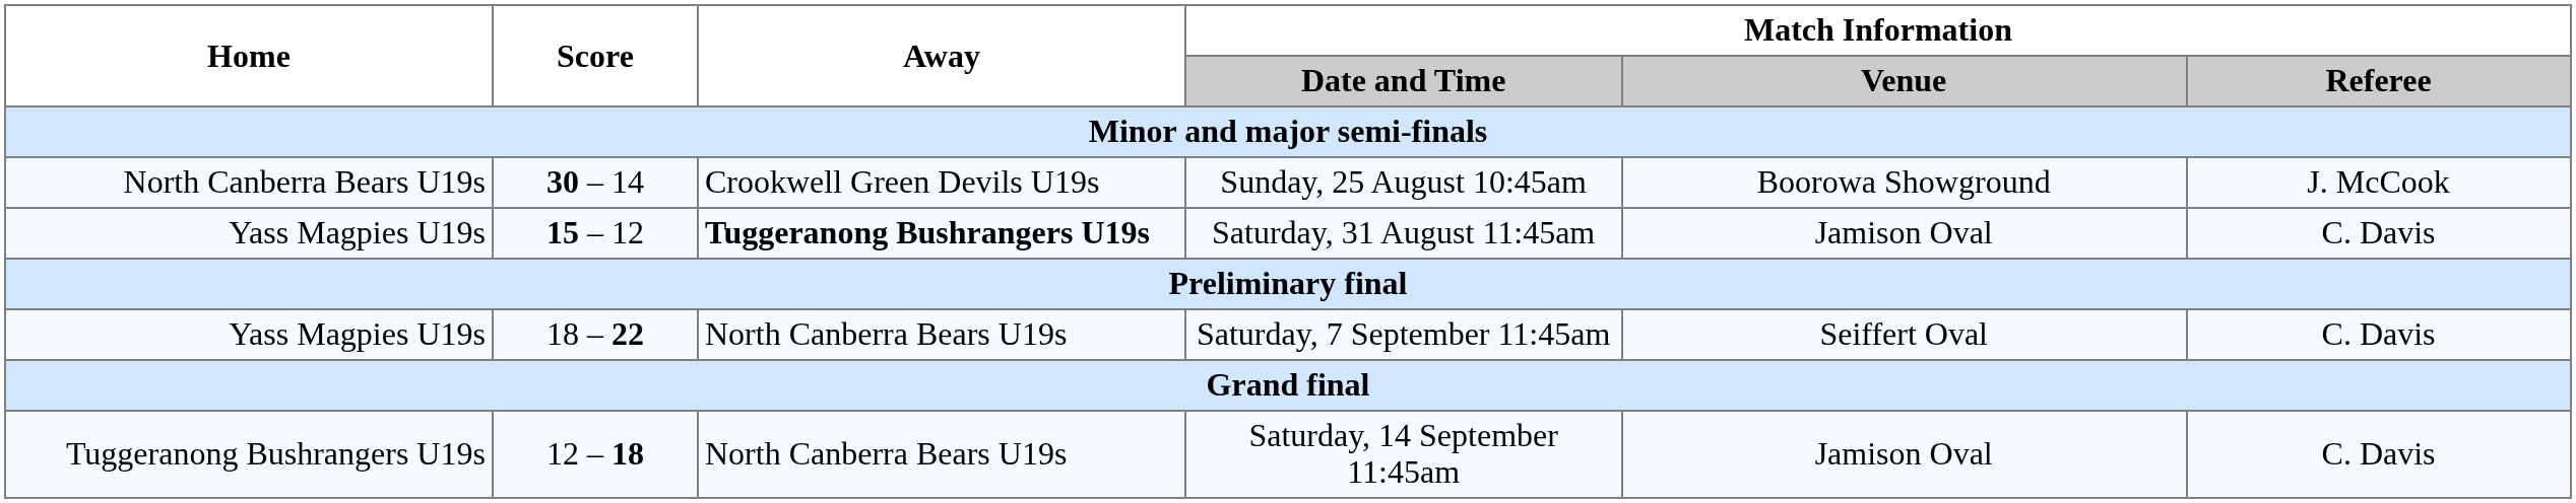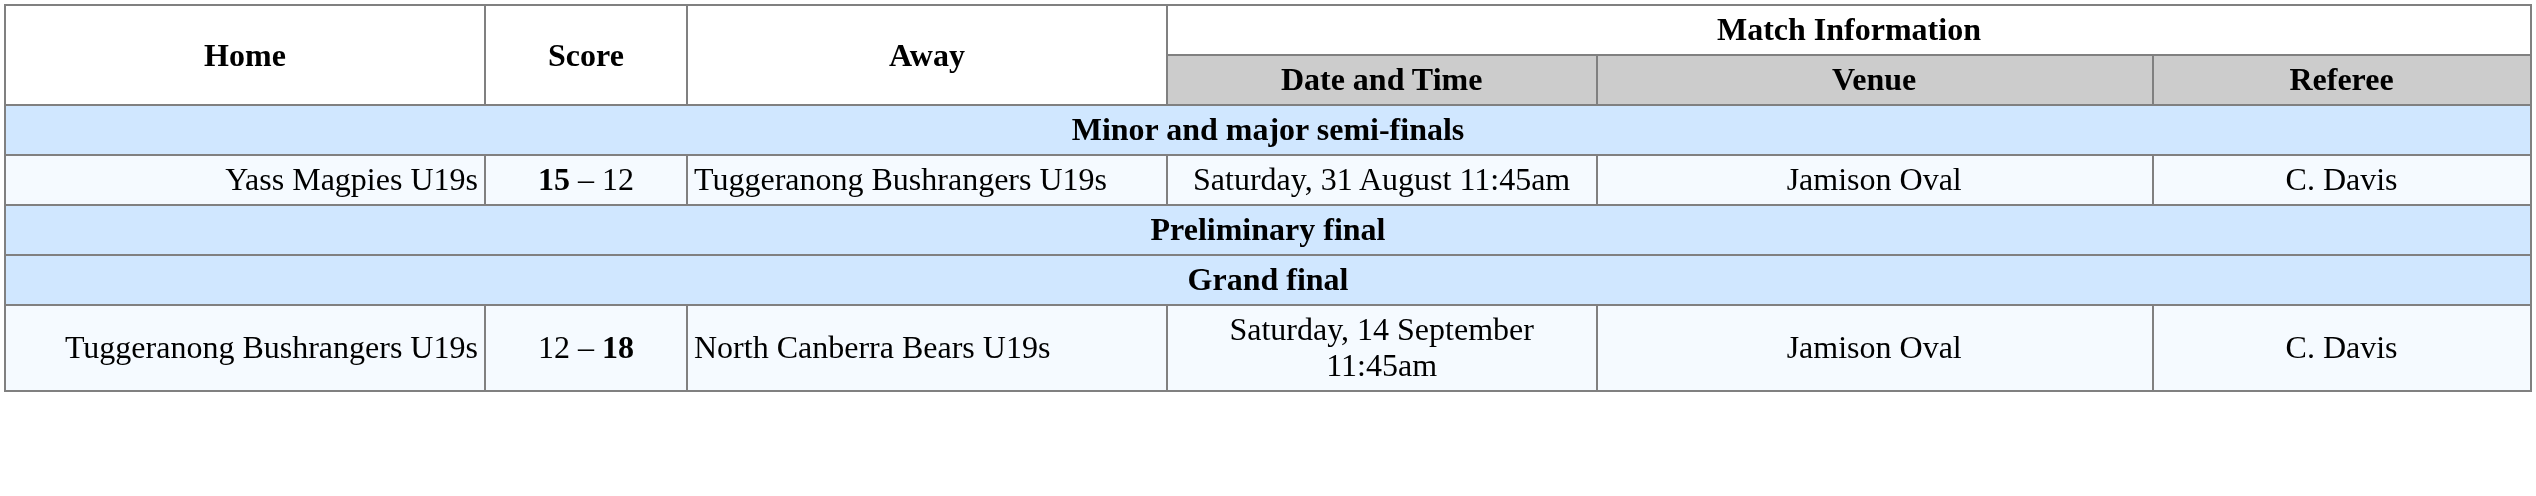 <table border="1" cellpadding="3" cellspacing="0" width="100%" style="border-collapse:collapse;  text-align:center;">
 <tr>
 <th rowspan="2" width="19%">Home</th>
 <th rowspan="2" width="8%">Score</th>
 <th rowspan="2" width="19%">Away</th>
 <th colspan="3">Match Information</th>
 </tr>
 <tr bgcolor="#CCCCCC">
 <th width="17%">Date and Time</th>
 <th width="22%">Venue</th>
 <th width="50%">Referee</th>
 </tr>
 <tr style="background:#d0e7ff;">
 <td colspan="6"><strong>Minor and major semi-finals</strong></td>
 </tr>
 <tr style="text-align:center; background:#f5faff;">
-<td align="right">North Canberra Bears U19s </td>
-<td><strong>30</strong> – 14</td>
-<td align="left"> Crookwell Green Devils U19s</td>
-<td>Sunday, 25 August 10:45am</td>
-<td>Boorowa Showground</td>
-<td>J. McCook</td>
-</tr>
-<tr style="text-align:center; background:#f5faff;">
 <td align="right">Yass Magpies U19s </td>
 <td><strong>15</strong> – 12</td>
-<td align="left"><strong> Tuggeranong Bushrangers U19s</strong></td>
+<td align="left"> Tuggeranong Bushrangers U19s</td>
 <td>Saturday, 31 August 11:45am</td>
 <td>Jamison Oval</td>
 <td>C. Davis</td>
 </tr>
 <tr style="background:#d0e7ff;">
 <td colspan="6"><strong>Preliminary final</strong></td>
-</tr>
-<tr style="text-align:center; background:#f5faff;">
-<td align="right">Yass Magpies U19s </td>
-<td>18 – <strong>22</strong></td>
-<td align="left"> North Canberra Bears U19s</td>
-<td>Saturday, 7 September 11:45am</td>
-<td>Seiffert Oval</td>
-<td>C. Davis</td>
 </tr>
 <tr style="background:#d0e7ff;">
 <td colspan="6"><strong>Grand final</strong></td>
 </tr>
 <tr style="text-align:center; background:#f5faff;">
 <td align="right">Tuggeranong Bushrangers U19s </td>
 <td>12 – <strong>18</strong></td>
 <td align="left"> North Canberra Bears U19s</td>
 <td>Saturday, 14 September 11:45am</td>
 <td>Jamison Oval</td>
 <td>C. Davis</td>
 </tr>
 </table>
